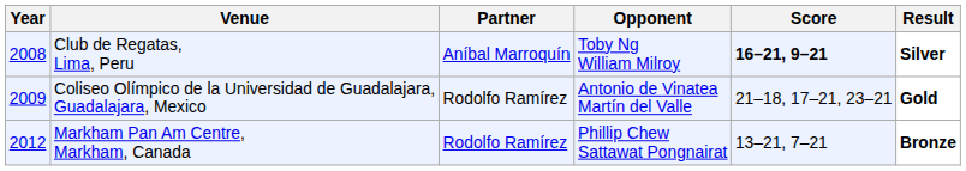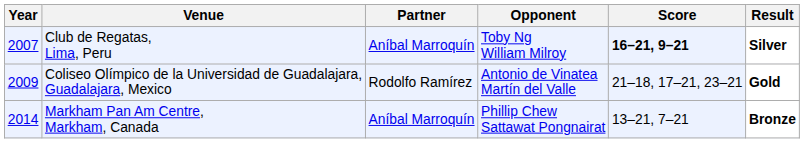 <table class="sortable wikitable" style="font-size: 90%;">
 <tr>
 <th>Year</th>
 <th>Venue</th>
 <th>Partner</th>
 <th>Opponent</th>
 <th>Score</th>
 <th>Result</th>
 </tr>
 <tr style="background:#ECF2FF">
-<td align="center"><a href='#'>2008</a></td>
+<td align="center"><a href='#'>2007</a></td>
 <td align="left">Club de Regatas,<br><a href='#'>Lima</a>, Peru</td>
 <td align="left"> <a href='#'>Aníbal Marroquín</a></td>
 <td align="left"> <a href='#'>Toby Ng</a><br> <a href='#'>William Milroy</a></td>
 <td align="left"><strong>16–21, 9–21</strong></td>
 <td style="text-align:left; background:white"> <strong>Silver</strong></td>
 </tr>
 <tr style="background:#ECF2FF">
 <td align="center"><a href='#'>2009</a></td>
 <td align="left">Coliseo Olímpico de la Universidad de Guadalajara,<br><a href='#'>Guadalajara</a>, Mexico</td>
 <td align="left"> Rodolfo Ramírez</td>
 <td align="left"> <a href='#'>Antonio de Vinatea</a><br> <a href='#'>Martín del Valle</a></td>
 <td align="left">21–18, 17–21, 23–21</td>
 <td style="text-align:left; background:white"> <strong>Gold</strong></td>
 </tr>
 <tr style="background:#ECF2FF">
-<td align="center"><a href='#'>2012</a></td>
+<td align="center"><a href='#'>2014</a></td>
 <td align="left"><a href='#'>Markham Pan Am Centre</a>,<br><a href='#'>Markham</a>, Canada</td>
-<td align="left"> <a href='#'>Rodolfo Ramírez</a></td>
+<td align="left"> <a href='#'>Aníbal Marroquín</a></td>
 <td align="left"> <a href='#'>Phillip Chew</a><br> <a href='#'>Sattawat Pongnairat</a></td>
 <td align="left">13–21, 7–21</td>
 <td style="text-align:left; background:white"> <strong>Bronze</strong></td>
 </tr>
 </table>
